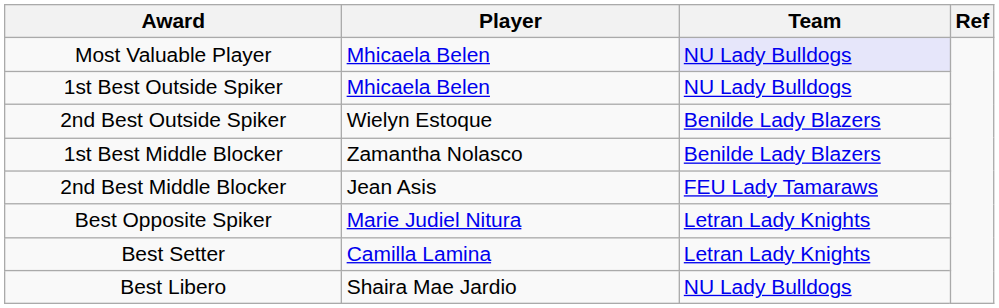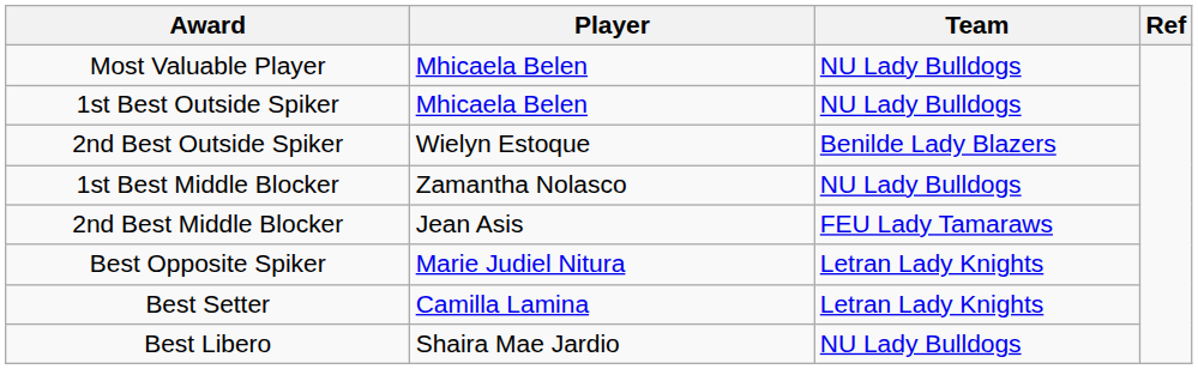 <table class="wikitable">
 <tr>
 <th width=250>Award</th>
 <th width=250>Player</th>
 <th width=200>Team</th>
 <th width=10>Ref</th>
 </tr>
 <tr>
 <td style="text-align:center">Most Valuable Player</td>
 <td><a href='#'>Mhicaela Belen</a></td>
-<td style="background: lavender;"><a href='#'>NU Lady Bulldogs</a></td>
+<td><a href='#'>NU Lady Bulldogs</a></td>
 <td style="text-align:center" rowspan=8></td>
 </tr>
 <tr>
 <td style="text-align:center">1st Best Outside Spiker</td>
 <td><a href='#'>Mhicaela Belen</a></td>
 <td><a href='#'>NU Lady Bulldogs</a></td>
 </tr>
 <tr>
 <td style="text-align:center">2nd Best Outside Spiker</td>
 <td>Wielyn Estoque</td>
 <td><a href='#'>Benilde Lady Blazers</a></td>
 </tr>
 <tr>
 <td style="text-align:center">1st Best Middle Blocker</td>
 <td>Zamantha Nolasco</td>
-<td><a href='#'>Benilde Lady Blazers</a></td>
+<td><a href='#'>NU Lady Bulldogs</a></td>
 </tr>
 <tr>
 <td style="text-align:center">2nd Best Middle Blocker</td>
 <td>Jean Asis</td>
 <td><a href='#'>FEU Lady Tamaraws</a></td>
 </tr>
 <tr>
 <td style="text-align:center">Best Opposite Spiker</td>
 <td><a href='#'>Marie Judiel Nitura</a></td>
 <td><a href='#'>Letran Lady Knights</a></td>
 </tr>
 <tr>
 <td style="text-align:center">Best Setter</td>
 <td><a href='#'>Camilla Lamina</a></td>
 <td><a href='#'>Letran Lady Knights</a></td>
 </tr>
 <tr>
 <td style="text-align:center">Best Libero</td>
 <td>Shaira Mae Jardio</td>
 <td><a href='#'>NU Lady Bulldogs</a></td>
 </tr>
 </table>
